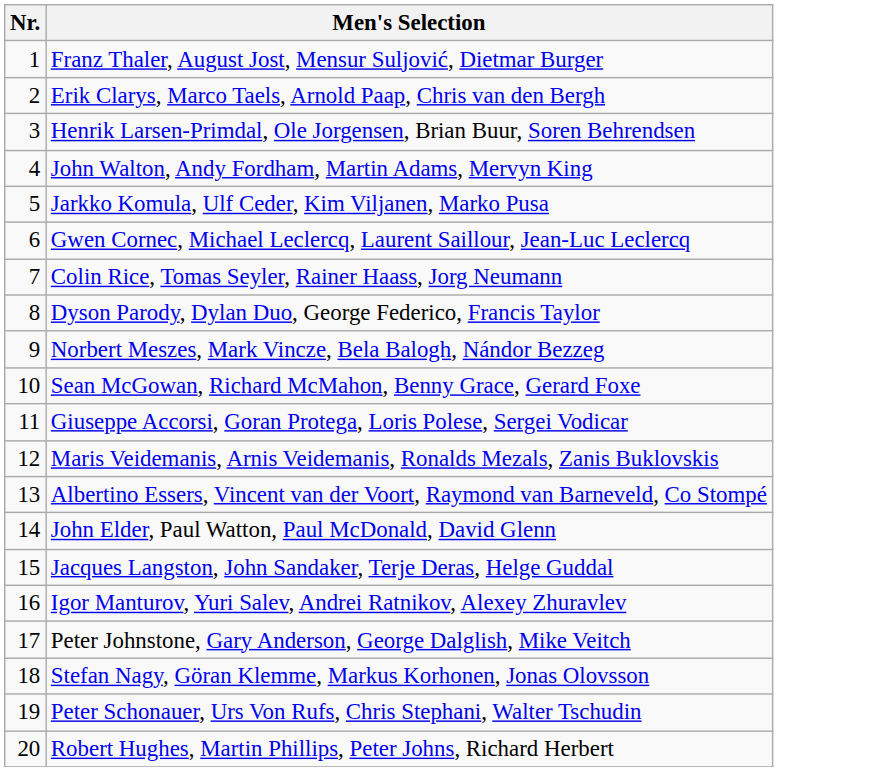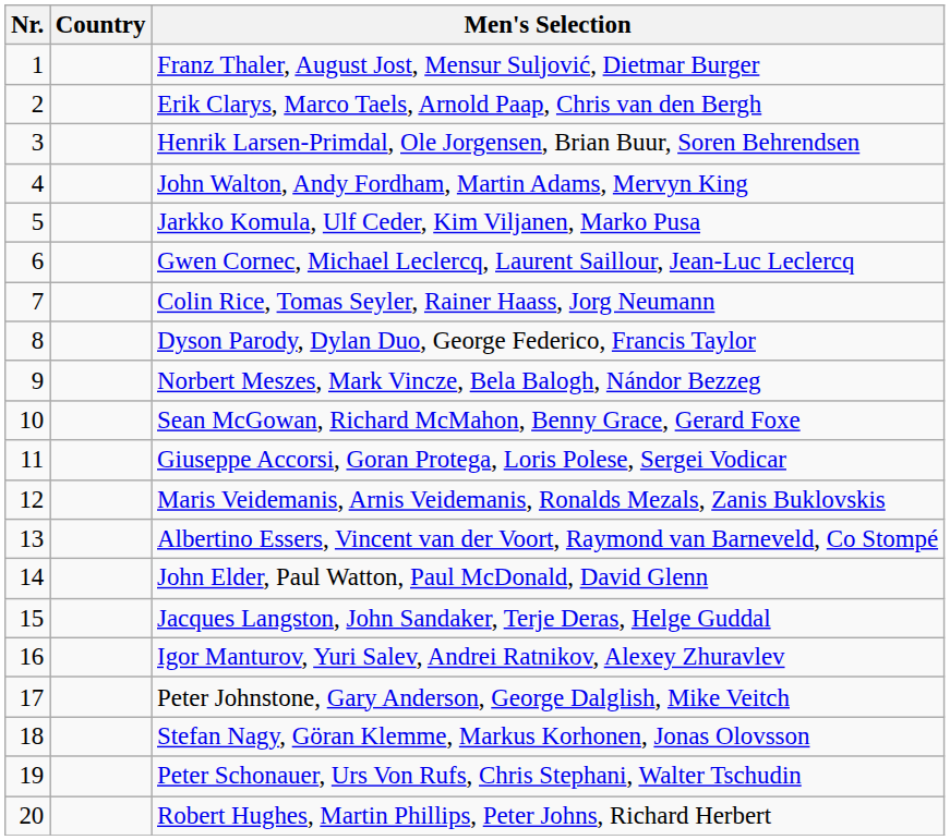 <table class="wikitable">
 <tr>
 <th>Nr.</th>
+<th>Country</th>
 <th>Men's Selection</th>
 </tr>
 <tr>
 <td align=right>1</td>
+<td></td>
 <td><a href='#'>Franz Thaler</a>, <a href='#'>August Jost</a>, <a href='#'>Mensur Suljović</a>, <a href='#'>Dietmar Burger</a></td>
 </tr>
 <tr>
 <td align=right>2</td>
+<td></td>
 <td><a href='#'>Erik Clarys</a>, <a href='#'>Marco Taels</a>, <a href='#'>Arnold Paap</a>, <a href='#'>Chris van den Bergh</a></td>
 </tr>
 <tr>
 <td align=right>3</td>
+<td></td>
 <td><a href='#'>Henrik Larsen-Primdal</a>, <a href='#'>Ole Jorgensen</a>, Brian Buur, <a href='#'>Soren Behrendsen</a></td>
 </tr>
 <tr>
 <td align=right>4</td>
+<td></td>
 <td><a href='#'>John Walton</a>, <a href='#'>Andy Fordham</a>, <a href='#'>Martin Adams</a>, <a href='#'>Mervyn King</a></td>
 </tr>
 <tr>
 <td align=right>5</td>
+<td></td>
 <td><a href='#'>Jarkko Komula</a>, <a href='#'>Ulf Ceder</a>, <a href='#'>Kim Viljanen</a>, <a href='#'>Marko Pusa</a></td>
 </tr>
 <tr>
 <td align=right>6</td>
+<td></td>
 <td><a href='#'>Gwen Cornec</a>, <a href='#'>Michael Leclercq</a>, <a href='#'>Laurent Saillour</a>, <a href='#'>Jean-Luc Leclercq</a></td>
 </tr>
 <tr>
 <td align=right>7</td>
+<td></td>
 <td><a href='#'>Colin Rice</a>, <a href='#'>Tomas Seyler</a>, <a href='#'>Rainer Haass</a>, <a href='#'>Jorg Neumann</a></td>
 </tr>
 <tr>
 <td align=right>8</td>
+<td></td>
 <td><a href='#'>Dyson Parody</a>, <a href='#'>Dylan Duo</a>, George Federico, <a href='#'>Francis Taylor</a></td>
 </tr>
 <tr>
 <td align=right>9</td>
+<td></td>
 <td><a href='#'>Norbert Meszes</a>, <a href='#'>Mark Vincze</a>, <a href='#'>Bela Balogh</a>, <a href='#'>Nándor Bezzeg</a></td>
 </tr>
 <tr>
 <td align=right>10</td>
+<td></td>
 <td><a href='#'>Sean McGowan</a>, <a href='#'>Richard McMahon</a>, <a href='#'>Benny Grace</a>, <a href='#'>Gerard Foxe</a></td>
 </tr>
 <tr>
 <td align=right>11</td>
+<td></td>
 <td><a href='#'>Giuseppe Accorsi</a>, <a href='#'>Goran Protega</a>, <a href='#'>Loris Polese</a>, <a href='#'>Sergei Vodicar</a></td>
 </tr>
 <tr>
 <td align=right>12</td>
+<td></td>
 <td><a href='#'>Maris Veidemanis</a>, <a href='#'>Arnis Veidemanis</a>, <a href='#'>Ronalds Mezals</a>, <a href='#'>Zanis Buklovskis</a></td>
 </tr>
 <tr>
 <td align=right>13</td>
+<td></td>
 <td><a href='#'>Albertino Essers</a>, <a href='#'>Vincent van der Voort</a>, <a href='#'>Raymond van Barneveld</a>, <a href='#'>Co Stompé</a></td>
 </tr>
 <tr>
 <td align=right>14</td>
+<td></td>
 <td><a href='#'>John Elder</a>, Paul Watton, <a href='#'>Paul McDonald</a>, <a href='#'>David Glenn</a></td>
 </tr>
 <tr>
 <td align=right>15</td>
+<td></td>
 <td><a href='#'>Jacques Langston</a>, <a href='#'>John Sandaker</a>, <a href='#'>Terje Deras</a>, <a href='#'>Helge Guddal</a></td>
 </tr>
 <tr>
 <td align=right>16</td>
+<td></td>
 <td><a href='#'>Igor Manturov</a>, <a href='#'>Yuri Salev</a>, <a href='#'>Andrei Ratnikov</a>, <a href='#'>Alexey Zhuravlev</a></td>
 </tr>
 <tr>
 <td align=right>17</td>
+<td></td>
 <td>Peter Johnstone, <a href='#'>Gary Anderson</a>, <a href='#'>George Dalglish</a>, <a href='#'>Mike Veitch</a></td>
 </tr>
 <tr>
 <td align=right>18</td>
+<td></td>
 <td><a href='#'>Stefan Nagy</a>, <a href='#'>Göran Klemme</a>, <a href='#'>Markus Korhonen</a>, <a href='#'>Jonas Olovsson</a></td>
 </tr>
 <tr>
 <td align=right>19</td>
+<td></td>
 <td><a href='#'>Peter Schonauer</a>, <a href='#'>Urs Von Rufs</a>, <a href='#'>Chris Stephani</a>, <a href='#'>Walter Tschudin</a></td>
 </tr>
 <tr>
 <td align=right>20</td>
+<td></td>
 <td><a href='#'>Robert Hughes</a>, <a href='#'>Martin Phillips</a>, <a href='#'>Peter Johns</a>, Richard Herbert</td>
 </tr>
 </table>
